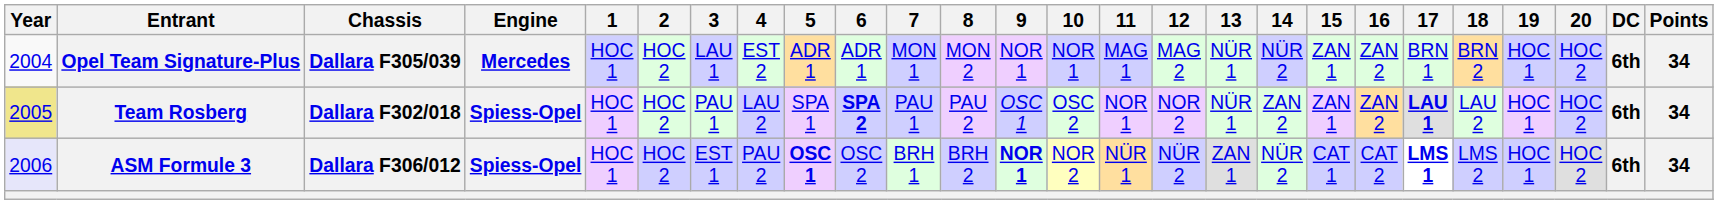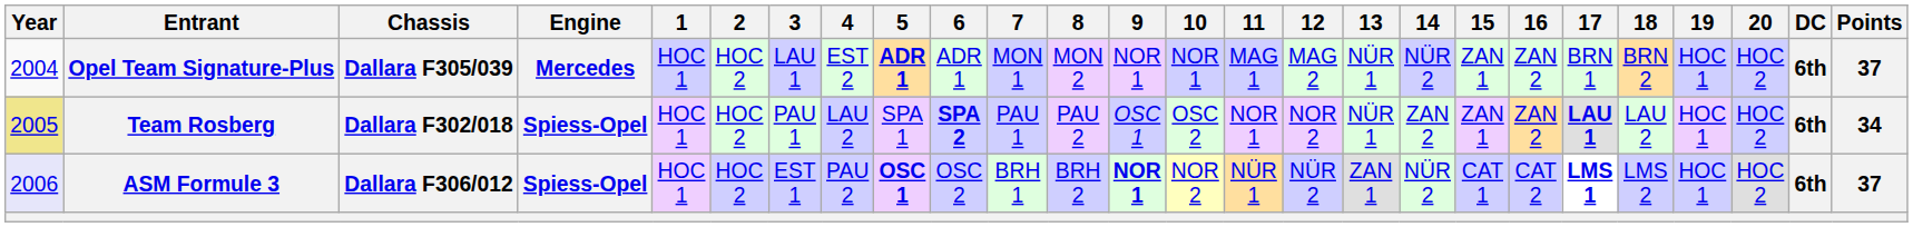 <table class="wikitable" style="text-align:center; font-size:85%">
 <tr>
 <th>Year</th>
 <th>Entrant</th>
 <th>Chassis</th>
 <th>Engine</th>
 <th>1</th>
 <th>2</th>
 <th>3</th>
 <th>4</th>
 <th>5</th>
 <th>6</th>
 <th>7</th>
 <th>8</th>
 <th>9</th>
 <th>10</th>
 <th>11</th>
 <th>12</th>
 <th>13</th>
 <th>14</th>
 <th>15</th>
 <th>16</th>
 <th>17</th>
 <th>18</th>
 <th>19</th>
 <th>20</th>
 <th>DC</th>
 <th>Points</th>
 </tr>
 <tr>
 <td><a href='#'>2004</a></td>
 <th nowrap><a href='#'>Opel Team Signature-Plus</a></th>
 <th nowrap><a href='#'>Dallara</a> F305/039</th>
 <th nowrap><a href='#'>Mercedes</a></th>
 <td style="background:#CFCFFF;"><a href='#'>HOC<br>1</a><br></td>
 <td style="background:#DFFFDF;"><a href='#'>HOC<br>2</a><br></td>
 <td style="background:#CFCFFF;"><a href='#'>LAU<br>1</a><br></td>
 <td style="background:#DFFFDF;"><a href='#'>EST<br>2</a><br></td>
-<td style="background:#FFDF9F;"><a href='#'>ADR<br>1</a><br></td>
+<td style="background:#FFDF9F;"><strong><a href='#'>ADR<br>1</a><br></strong></td>
 <td style="background:#DFFFDF;"><a href='#'>ADR<br>1</a><br></td>
 <td style="background:#CFCFFF;"><a href='#'>MON<br>1</a><br></td>
 <td style="background:#EFCFFF;"><a href='#'>MON<br>2</a><br></td>
 <td style="background:#EFCFFF;"><a href='#'>NOR<br>1</a><br></td>
 <td style="background:#CFCFFF;"><a href='#'>NOR<br>1</a><br></td>
 <td style="background:#CFCFFF;"><a href='#'>MAG<br>1</a><br></td>
 <td style="background:#DFFFDF;"><a href='#'>MAG<br>2</a><br></td>
 <td style="background:#DFFFDF;"><a href='#'>NÜR<br>1</a><br></td>
 <td style="background:#CFCFFF;"><a href='#'>NÜR<br>2</a><br></td>
 <td style="background:#DFFFDF;"><a href='#'>ZAN<br>1</a><br></td>
 <td style="background:#DFFFDF;"><a href='#'>ZAN<br>2</a><br></td>
 <td style="background:#DFFFDF;"><a href='#'>BRN<br>1</a><br></td>
 <td style="background:#FFDF9F;"><a href='#'>BRN<br>2</a><br></td>
 <td style="background:#CFCFFF;"><a href='#'>HOC<br>1</a><br></td>
 <td style="background:#CFCFFF;"><a href='#'>HOC<br>2</a><br></td>
 <th>6th</th>
-<th>34</th>
+<th>37</th>
 </tr>
 <tr>
 <td style="background: khaki;"><a href='#'>2005</a></td>
 <th nowrap><a href='#'>Team Rosberg</a></th>
 <th nowrap><a href='#'>Dallara</a> F302/018</th>
 <th nowrap><a href='#'>Spiess-Opel</a></th>
 <td style="background:#EFCFFF;"><a href='#'>HOC<br>1</a><br></td>
 <td style="background:#DFFFDF;"><a href='#'>HOC<br>2</a><br></td>
 <td style="background:#DFFFDF;"><a href='#'>PAU<br>1</a><br></td>
 <td style="background:#CFCFFF;"><a href='#'>LAU<br>2</a><br></td>
 <td style="background:#EFCFFF;"><a href='#'>SPA<br>1</a><br></td>
 <td style="background:#CFCFFF;"><strong><a href='#'>SPA<br>2</a><br></strong></td>
 <td style="background:#CFCFFF;"><a href='#'>PAU<br>1</a><br></td>
 <td style="background:#EFCFFF;"><a href='#'>PAU<br>2</a><br></td>
 <td style="background:#CFCFFF;"><em><a href='#'>OSC<br>1</a></em><br></td>
 <td style="background:#DFFFDF;"><a href='#'>OSC<br>2</a><br></td>
 <td style="background:#EFCFFF;"><a href='#'>NOR<br>1</a><br></td>
 <td style="background:#EFCFFF;"><a href='#'>NOR<br>2</a><br></td>
 <td style="background:#DFFFDF;"><a href='#'>NÜR<br>1</a><br></td>
 <td style="background:#DFFFDF;"><a href='#'>ZAN<br>2</a><br></td>
 <td style="background:#EFCFFF;"><a href='#'>ZAN<br>1</a><br></td>
 <td style="background:#FFDF9F;"><a href='#'>ZAN<br>2</a><br></td>
 <td style="background:#DFDFDF;"><strong><a href='#'>LAU<br>1</a></strong><br></td>
 <td style="background:#DFFFDF;"><a href='#'>LAU<br>2</a><br></td>
 <td style="background:#EFCFFF;"><a href='#'>HOC<br>1</a><br></td>
 <td style="background:#CFCFFF;"><a href='#'>HOC<br>2</a><br></td>
 <th>6th</th>
 <th>34</th>
 </tr>
 <tr>
 <td style="background: lavender;"><a href='#'>2006</a></td>
 <th nowrap><a href='#'>ASM Formule 3</a></th>
 <th nowrap><a href='#'>Dallara</a> F306/012</th>
 <th nowrap><a href='#'>Spiess-Opel</a></th>
 <td style="background:#EFCFFF;"><a href='#'>HOC<br>1</a><br></td>
 <td style="background:#CFCFFF;"><a href='#'>HOC<br>2</a><br></td>
 <td style="background:#CFCFFF;"><a href='#'>EST<br>1</a><br></td>
 <td style="background:#CFCFFF;"><a href='#'>PAU<br>2</a><br></td>
 <td style="background:#EFCFFF;"><strong><a href='#'>OSC<br>1</a><br></strong></td>
 <td style="background:#CFCFFF;"><a href='#'>OSC<br>2</a><br></td>
 <td style="background:#DFFFDF;"><a href='#'>BRH<br>1</a><br></td>
 <td style="background:#CFCFFF;"><a href='#'>BRH<br>2</a><br></td>
 <td style="background:#DFFFDF;"><strong><a href='#'>NOR<br>1</a></strong><br></td>
 <td style="background:#FFFFBF;"><a href='#'>NOR<br>2</a><br></td>
 <td style="background:#FFDF9F;"><a href='#'>NÜR<br>1</a><br></td>
 <td style="background:#CFCFFF;"><a href='#'>NÜR<br>2</a><br></td>
 <td style="background:#DFDFDF;"><a href='#'>ZAN<br>1</a><br></td>
 <td style="background:#DFFFDF;"><a href='#'>NÜR<br>2</a><br></td>
 <td style="background:#CFCFFF;"><a href='#'>CAT<br>1</a><br></td>
 <td style="background:#CFCFFF;"><a href='#'>CAT<br>2</a><br></td>
 <td style="background:#FFFFFF;"><strong><a href='#'>LMS<br>1</a></strong><br></td>
 <td style="background:#CFCFFF;"><a href='#'>LMS<br>2</a><br></td>
 <td style="background:#CFCFFF;"><a href='#'>HOC<br>1</a><br></td>
 <td style="background:#DFDFDF;"><a href='#'>HOC<br>2</a><br></td>
 <th>6th</th>
-<th>34</th>
+<th>37</th>
 </tr>
 <tr>
 <th colspan="26"></th>
 </tr>
 </table>
